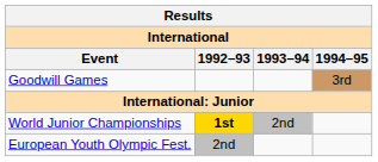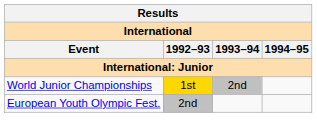 <table class="wikitable" style="text-align:center">
 <tr>
 <th colspan=4 align=center><strong>Results</strong></th>
 </tr>
 <tr>
 <th style="background-color: #ffdead; " colspan=4 align=center><strong>International</strong></th>
 </tr>
 <tr>
 <th>Event</th>
 <th>1992–93</th>
 <th>1993–94</th>
 <th>1994–95</th>
 </tr>
 <tr>
-<td align=left><a href='#'>Goodwill Games</a></td>
-<td></td>
-<td></td>
-<td bgcolor=cc9966>3rd</td>
-</tr>
-<tr>
 <th style="background-color: #ffdead; " colspan=4 align=center><strong>International: Junior</strong></th>
 </tr>
 <tr>
 <td align=left><a href='#'>World Junior Championships</a></td>
-<td bgcolor=gold><strong>1st</strong></td>
+<td bgcolor=gold>1st</td>
 <td bgcolor=silver>2nd</td>
 <td></td>
 </tr>
 <tr>
 <td align=left><a href='#'>European Youth Olympic Fest.</a></td>
 <td bgcolor=silver>2nd</td>
 <td></td>
 <td></td>
 </tr>
 </table>
